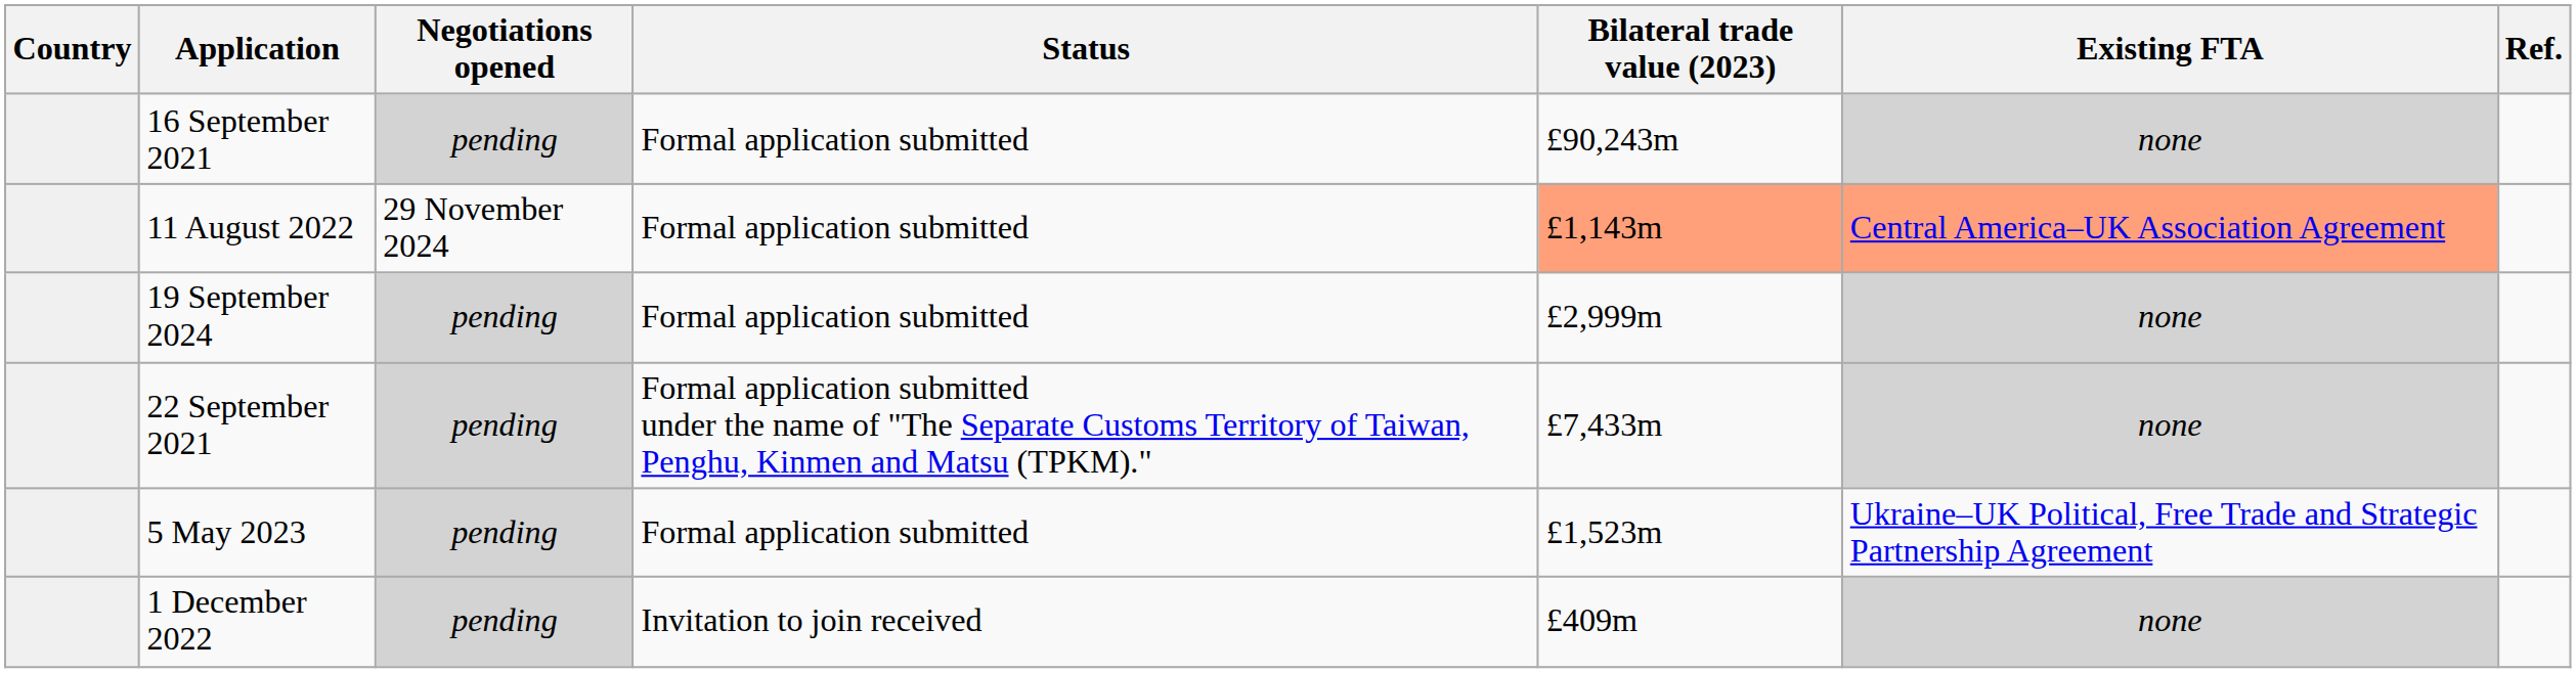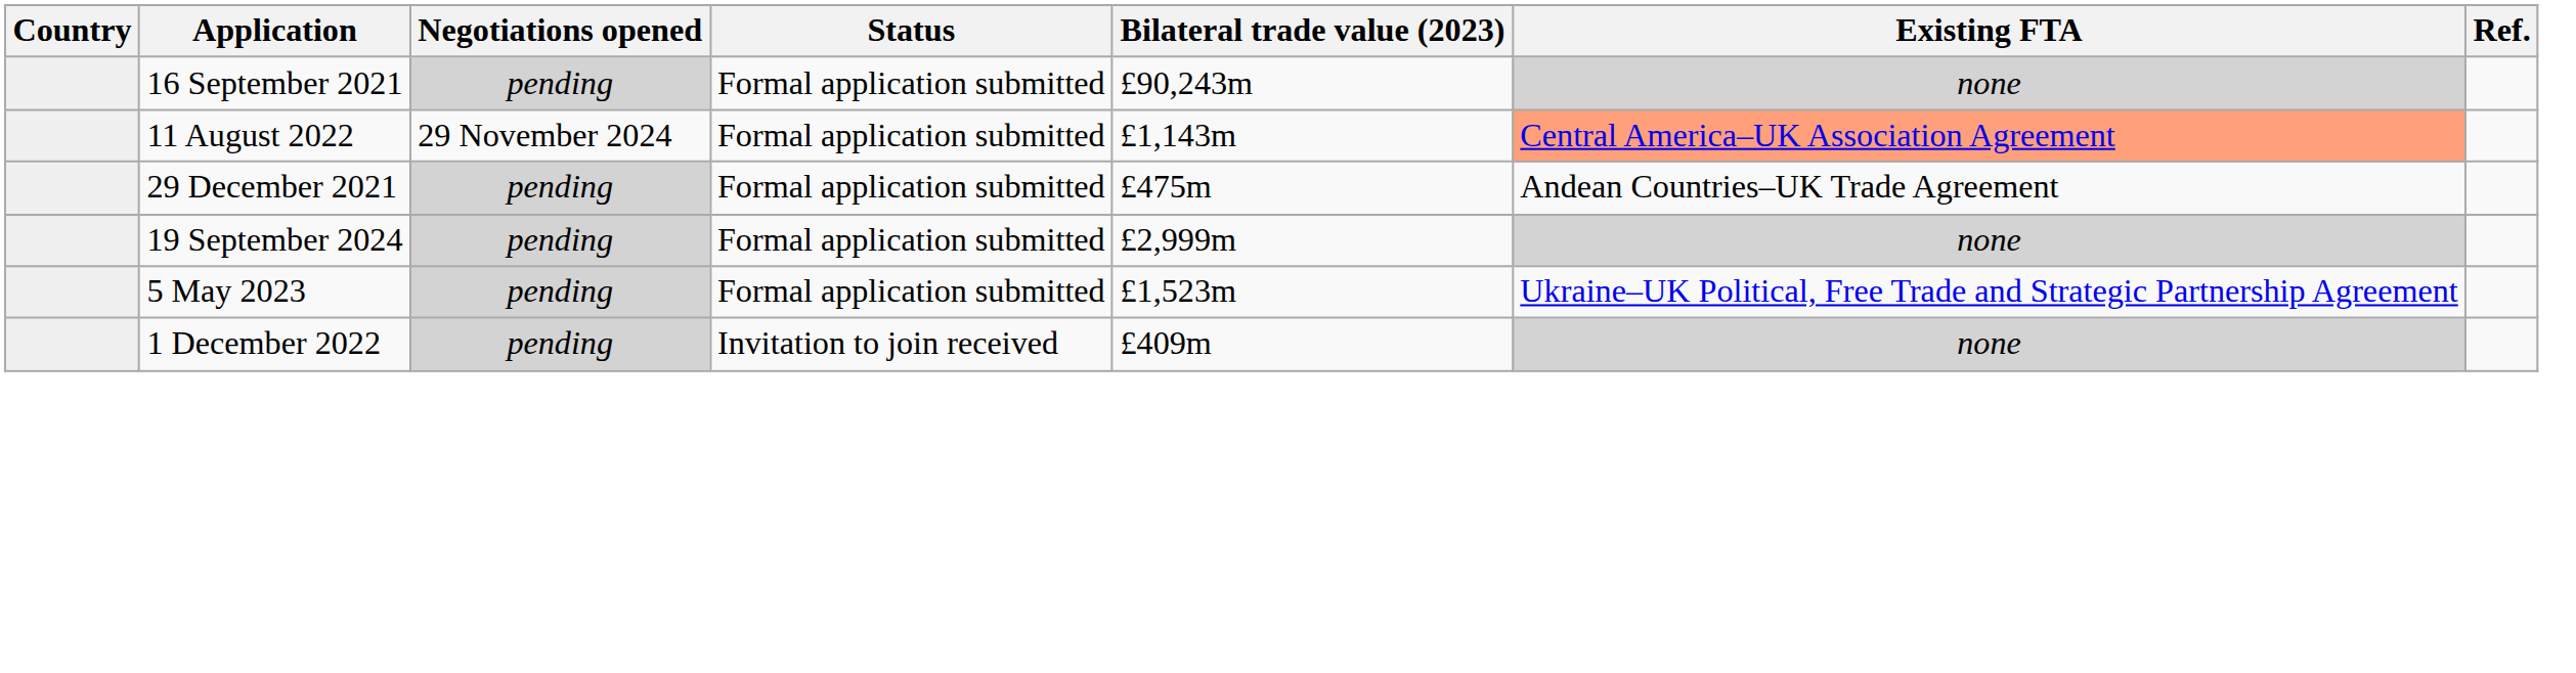 <table class="wikitable sortable">
 <tr>
 <th>Country</th>
 <th>Application</th>
 <th>Negotiations opened</th>
 <th>Status</th>
 <th>Bilateral trade value (2023)</th>
 <th>Existing FTA</th>
 <th>Ref.</th>
 </tr>
 <tr>
 <td style="background:#F0F0F0"></td>
 <td>16 September 2021</td>
 <td style="text-align:center;background:lightgrey;"><em>pending</em></td>
 <td>Formal application submitted</td>
 <td>£90,243m</td>
 <td style="text-align:center;background:lightgrey;"><em>none</em></td>
 <td></td>
 </tr>
 <tr>
 <td style="background:#F0F0F0"></td>
 <td>11 August 2022</td>
 <td>29 November 2024</td>
 <td>Formal application submitted</td>
-<td style="background: lightsalmon;">£1,143m</td>
+<td>£1,143m</td>
 <td style="background: lightsalmon;"><a href='#'>Central America–UK Association Agreement</a></td>
+<td></td>
+</tr>
+<tr>
+<td style="background:#F0F0F0"></td>
+<td>29 December 2021</td>
+<td style="text-align:center;background:lightgrey;"><em>pending</em></td>
+<td>Formal application submitted</td>
+<td>£475m</td>
+<td>Andean Countries–UK Trade Agreement</td>
 <td></td>
 </tr>
 <tr>
 <td style="background:#F0F0F0"></td>
 <td>19 September 2024</td>
 <td style="text-align:center;background:lightgrey;"><em>pending</em></td>
 <td>Formal application submitted</td>
 <td>£2,999m</td>
-<td style="text-align:center;background:lightgrey;"><em>none</em></td>
-<td></td>
-</tr>
-<tr>
-<td style="background:#F0F0F0"></td>
-<td>22 September 2021</td>
-<td style="text-align:center;background:lightgrey;"><em>pending</em></td>
-<td>Formal application submitted<br> under the name of "The <a href='#'>Separate Customs Territory of Taiwan, Penghu, Kinmen and Matsu</a> (TPKM)."</td>
-<td>£7,433m</td>
 <td style="text-align:center;background:lightgrey;"><em>none</em></td>
 <td></td>
 </tr>
 <tr>
 <td style="background:#F0F0F0"></td>
 <td>5 May 2023</td>
 <td style="text-align:center;background:lightgrey;"><em>pending</em></td>
 <td>Formal application submitted</td>
 <td>£1,523m</td>
 <td><a href='#'>Ukraine–UK Political, Free Trade and Strategic Partnership Agreement</a></td>
 <td></td>
 </tr>
 <tr>
 <td style="background:#F0F0F0"></td>
 <td>1 December 2022</td>
 <td style="text-align:center;background:lightgrey;"><em>pending</em></td>
 <td>Invitation to join received</td>
 <td>£409m</td>
 <td style="text-align:center;background:lightgrey;"><em>none</em></td>
 <td></td>
 </tr>
 </table>
